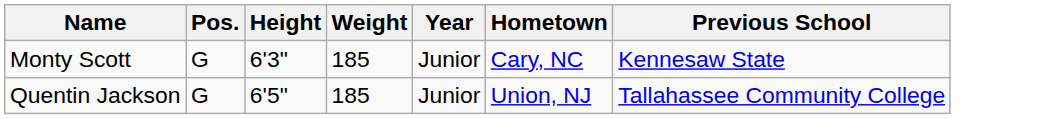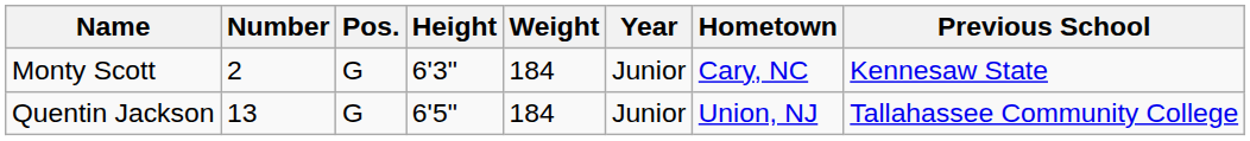 <table class="wikitable sortable" border="1">
 <tr>
 <th>Name</th>
+<th>Number</th>
 <th>Pos.</th>
 <th>Height</th>
 <th>Weight</th>
 <th>Year</th>
 <th>Hometown</th>
 <th class="unsortable">Previous School</th>
 </tr>
 <tr>
 <td>Monty Scott</td>
+<td>2</td>
 <td>G</td>
 <td>6'3"</td>
-<td>185</td>
+<td>184</td>
 <td>Junior</td>
 <td><a href='#'>Cary, NC</a></td>
 <td><a href='#'>Kennesaw State</a></td>
 </tr>
 <tr>
 <td>Quentin Jackson</td>
+<td>13</td>
 <td>G</td>
 <td>6'5"</td>
-<td>185</td>
+<td>184</td>
 <td>Junior</td>
 <td><a href='#'>Union, NJ</a></td>
 <td><a href='#'>Tallahassee Community College</a></td>
 </tr>
 </table>
